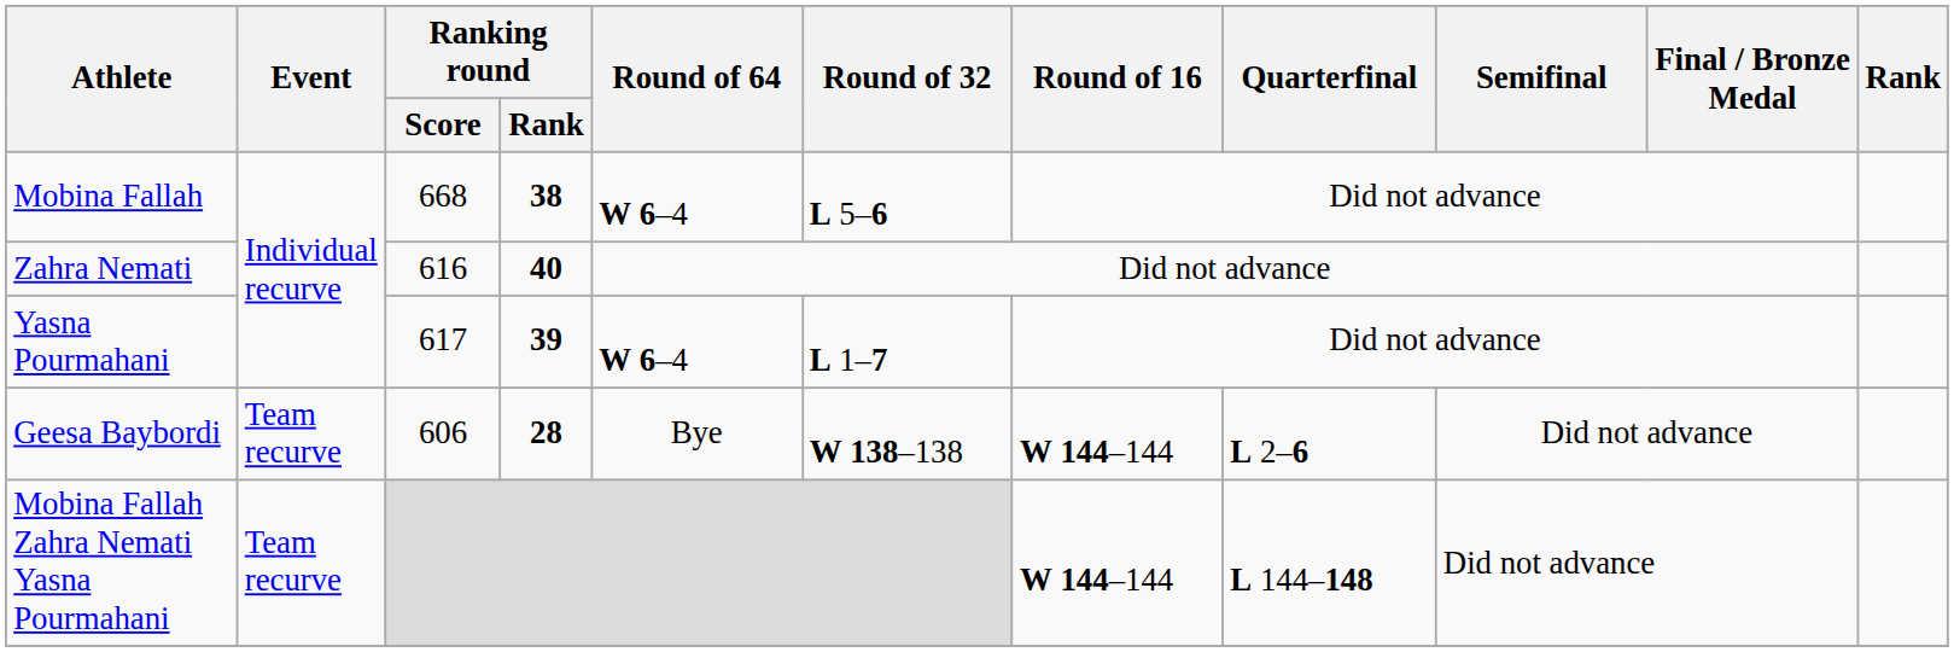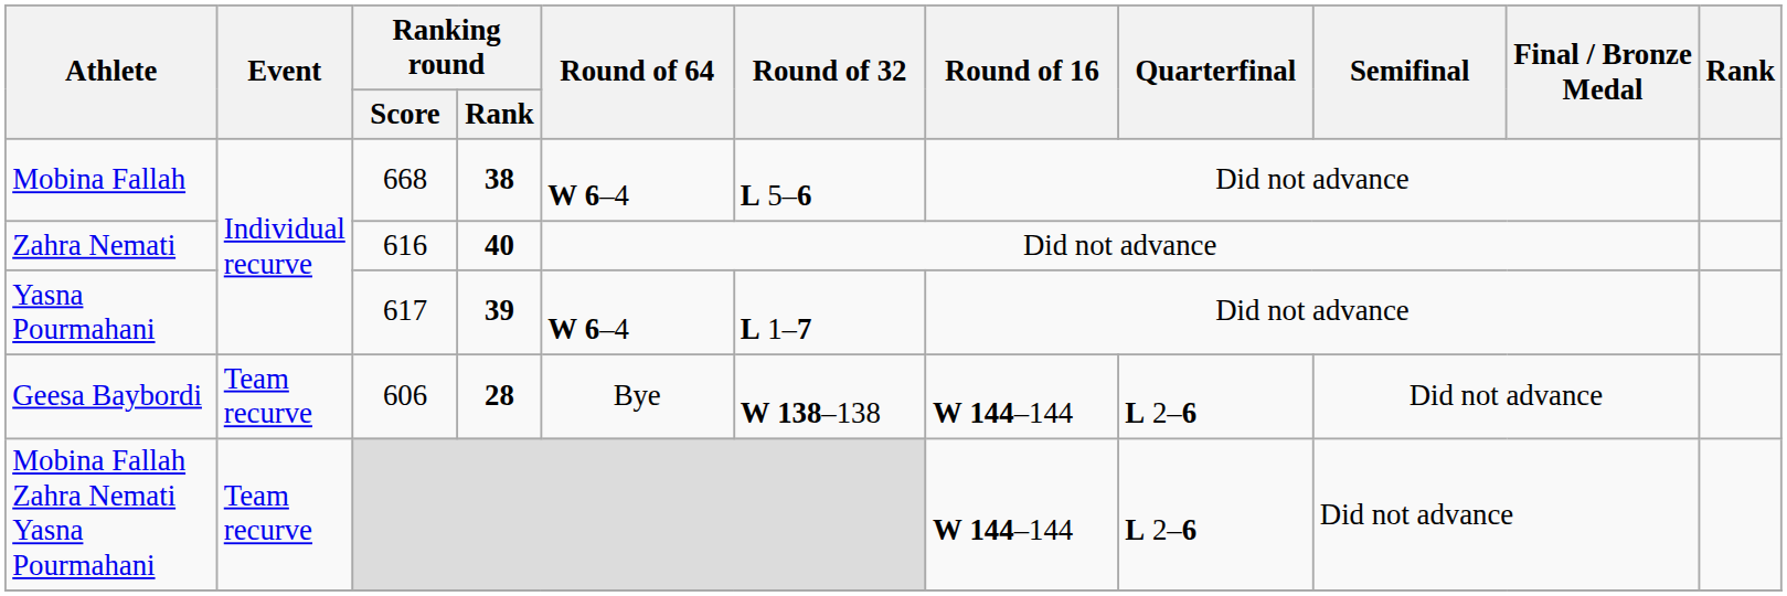 <table class="wikitable" width="98%" style="text-align:left; font-size:90%">
 <tr>
 <th rowspan="2" width="12%">Athlete</th>
 <th rowspan="2" width="7%">Event</th>
 <th colspan="2">Ranking round</th>
 <th rowspan="2" width="11%">Round of 64</th>
 <th rowspan="2" width="11%">Round of 32</th>
 <th rowspan="2" width="11%">Round of 16</th>
 <th rowspan="2" width="11%">Quarterfinal</th>
 <th rowspan="2" width="11%">Semifinal</th>
 <th rowspan="2" width="11%">Final / Bronze Medal</th>
 <th rowspan="2" width="4%">Rank</th>
 </tr>
 <tr>
 <th width="6%">Score</th>
 <th width="4%">Rank</th>
 </tr>
 <tr>
 <td><a href='#'>Mobina Fallah</a></td>
 <td rowspan=3><a href='#'>Individual recurve</a></td>
 <td align=center>668</td>
 <td align=center><strong>38</strong></td>
 <td><br><strong>W</strong> <strong>6</strong>–4</td>
 <td><br><strong>L</strong> 5–<strong>6</strong></td>
 <td colspan=4 align=center>Did not advance</td>
 <td align=center></td>
 </tr>
 <tr>
 <td><a href='#'>Zahra Nemati</a></td>
 <td align=center>616</td>
 <td align=center><strong>40</strong></td>
 <td colspan=6 align=center>Did not advance</td>
 <td align=center></td>
 </tr>
 <tr>
 <td><a href='#'>Yasna Pourmahani</a></td>
 <td align=center>617</td>
 <td align=center><strong>39</strong></td>
 <td><br><strong>W</strong> <strong>6</strong>–4</td>
 <td><br><strong>L</strong> 1–<strong>7</strong></td>
 <td colspan=4 align=center>Did not advance</td>
 <td align=center></td>
 </tr>
 <tr>
 <td><a href='#'>Geesa Baybordi</a></td>
 <td><a href='#'>Team recurve</a></td>
 <td align=center>606</td>
 <td align=center><strong>28</strong></td>
 <td align=center>Bye</td>
 <td><br><strong>W</strong> <strong>138</strong>–138</td>
 <td><br><strong>W</strong> <strong>144</strong>–144</td>
 <td><br><strong>L</strong> 2–<strong>6</strong></td>
 <td colspan=2 align=center>Did not advance</td>
 <td align=center></td>
 </tr>
 <tr>
 <td><a href='#'>Mobina Fallah</a><br><a href='#'>Zahra Nemati</a><br><a href='#'>Yasna Pourmahani</a></td>
 <td><a href='#'>Team recurve</a></td>
 <td colspan=4 bgcolor=#DCDCDC></td>
 <td><br><strong>W</strong> <strong>144</strong>–144</td>
-<td><br><strong>L</strong> 144–<strong>148</strong></td>
+<td><br><strong>L</strong> 2–<strong>6</strong></td>
 <td colspan=2>Did not advance</td>
 <td align=center></td>
 </tr>
 <tr>
 </tr>
 </table>
